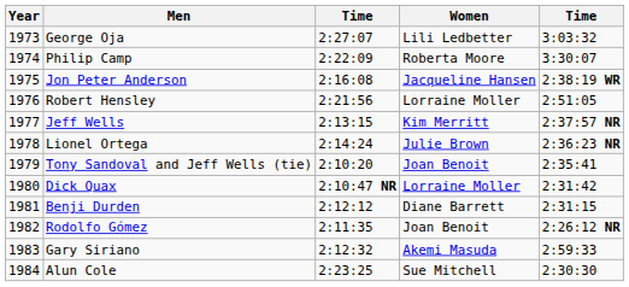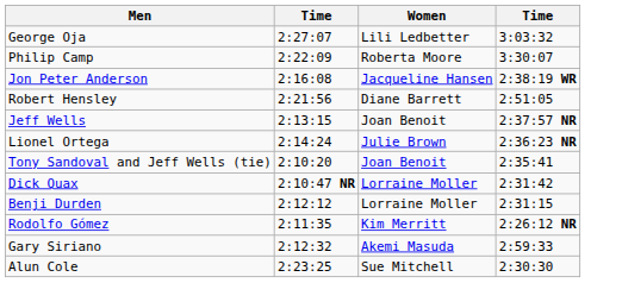 <table class="wikitable sortable">
 <tr>
-<th>Year</th>
 <th>Men</th>
 <th>Time</th>
 <th>Women</th>
 <th>Time</th>
 </tr>
 <tr>
-<td>1973</td>
 <td>George Oja</td>
 <td>2:27:07</td>
 <td>Lili Ledbetter</td>
 <td>3:03:32</td>
 </tr>
 <tr>
-<td>1974</td>
 <td>Philip Camp</td>
 <td>2:22:09</td>
 <td>Roberta Moore</td>
 <td>3:30:07</td>
 </tr>
 <tr>
-<td>1975</td>
 <td><a href='#'>Jon Peter Anderson</a></td>
 <td>2:16:08</td>
 <td><a href='#'>Jacqueline Hansen</a></td>
 <td>2:38:19 <strong>WR</strong></td>
 </tr>
 <tr>
-<td>1976</td>
 <td>Robert Hensley</td>
 <td>2:21:56</td>
-<td>Lorraine Moller</td>
+<td>Diane Barrett</td>
 <td>2:51:05</td>
 </tr>
 <tr>
-<td>1977</td>
 <td><a href='#'>Jeff Wells</a></td>
 <td>2:13:15</td>
-<td><a href='#'>Kim Merritt</a></td>
+<td>Joan Benoit</td>
 <td>2:37:57 <strong>NR</strong></td>
 </tr>
 <tr>
-<td>1978</td>
 <td>Lionel Ortega</td>
 <td>2:14:24</td>
 <td><a href='#'>Julie Brown</a></td>
 <td>2:36:23 <strong>NR</strong></td>
 </tr>
 <tr>
-<td>1979</td>
 <td><a href='#'>Tony Sandoval</a> and Jeff Wells (tie)</td>
 <td>2:10:20</td>
 <td><a href='#'>Joan Benoit</a></td>
 <td>2:35:41</td>
 </tr>
 <tr>
-<td>1980</td>
 <td><a href='#'>Dick Quax</a></td>
 <td>2:10:47 <strong>NR</strong></td>
 <td><a href='#'>Lorraine Moller</a></td>
 <td>2:31:42</td>
 </tr>
 <tr>
-<td>1981</td>
 <td><a href='#'>Benji Durden</a></td>
 <td>2:12:12</td>
-<td>Diane Barrett</td>
+<td>Lorraine Moller</td>
 <td>2:31:15</td>
 </tr>
 <tr>
-<td>1982</td>
 <td><a href='#'>Rodolfo Gómez</a></td>
 <td>2:11:35</td>
-<td>Joan Benoit</td>
+<td><a href='#'>Kim Merritt</a></td>
 <td>2:26:12 <strong>NR</strong></td>
 </tr>
 <tr>
-<td>1983</td>
 <td>Gary Siriano</td>
 <td>2:12:32</td>
 <td><a href='#'>Akemi Masuda</a></td>
 <td>2:59:33</td>
 </tr>
 <tr>
-<td>1984</td>
 <td>Alun Cole</td>
 <td>2:23:25</td>
 <td>Sue Mitchell</td>
 <td>2:30:30</td>
 </tr>
 </table>
